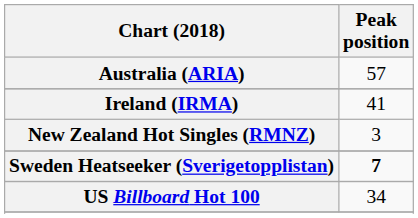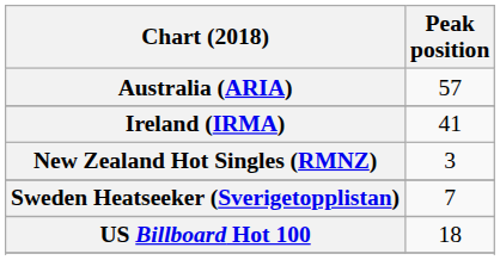 <table class="wikitable sortable plainrowheaders" style="text-align:center">
 <tr>
 <th scope="col">Chart (2018)</th>
 <th scope="col">Peak<br> position</th>
 </tr>
 <tr>
 <th scope="row">Australia (<a href='#'>ARIA</a>)</th>
 <td>57</td>
 </tr>
 <tr>
 </tr>
 <tr>
 <th scope="row">Ireland (<a href='#'>IRMA</a>)</th>
 <td>41</td>
 </tr>
 <tr>
 <th scope="row">New Zealand Hot Singles (<a href='#'>RMNZ</a>)</th>
 <td>3</td>
 </tr>
 <tr>
 </tr>
 <tr>
 </tr>
 <tr>
 <th scope="row">Sweden Heatseeker (<a href='#'>Sverigetopplistan</a>)</th>
-<td><strong>7</strong></td>
+<td>7</td>
 </tr>
 <tr>
 </tr>
 <tr>
 <th scope="row">US <a href='#'><em>Billboard</em> Hot 100</a></th>
-<td>34</td>
+<td>18</td>
 </tr>
 <tr>
 </tr>
 <tr>
 </tr>
 </table>
